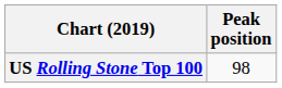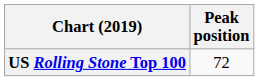 <table class="wikitable plainrowheaders" style="text-align:center">
 <tr>
 <th scope="col">Chart (2019)</th>
 <th scope="col">Peak<br>position</th>
 </tr>
 <tr>
 <th scope="row">US <a href='#'><em>Rolling Stone</em> Top 100</a></th>
-<td>98</td>
+<td>72</td>
 </tr>
 </table>
